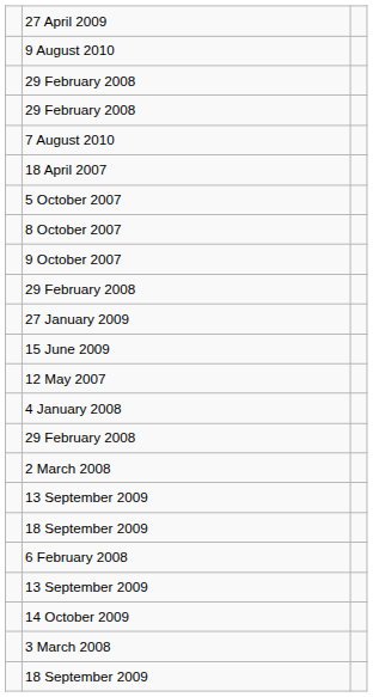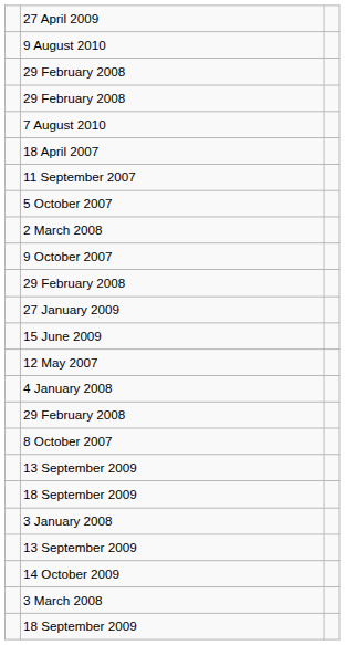 <table class="wikitable" style="font-size: 89%; float: left; width: 26em; margin-right: 1em; height: 700px">
 <tr>
 <td></td>
 <td>27 April 2009</td>
 <td></td>
 </tr>
 <tr>
 <td></td>
 <td>9 August 2010</td>
 <td></td>
 </tr>
 <tr>
 <td></td>
 <td>29 February 2008</td>
 <td></td>
 </tr>
 <tr>
 <td></td>
 <td>29 February 2008</td>
 <td></td>
 </tr>
 <tr>
 <td></td>
 <td>7 August 2010</td>
 <td></td>
 </tr>
 <tr>
 <td></td>
 <td>18 April 2007</td>
 <td></td>
 </tr>
 <tr>
 <td></td>
+<td>11 September 2007</td>
+<td></td>
+</tr>
+<tr>
+<td></td>
 <td>5 October 2007</td>
 <td></td>
 </tr>
 <tr>
 <td></td>
-<td>8 October 2007</td>
+<td>2 March 2008</td>
 <td></td>
 </tr>
 <tr>
 <td></td>
 <td>9 October 2007</td>
 <td></td>
 </tr>
 <tr>
 <td></td>
 <td>29 February 2008</td>
 <td></td>
 </tr>
 <tr>
 <td></td>
 <td>27 January 2009</td>
 <td></td>
 </tr>
 <tr>
 <td></td>
 <td>15 June 2009</td>
 <td></td>
 </tr>
 <tr>
 <td></td>
 <td>12 May 2007</td>
 <td></td>
 </tr>
 <tr>
 <td></td>
 <td>4 January 2008</td>
 <td></td>
 </tr>
 <tr>
 <td></td>
 <td>29 February 2008</td>
 <td></td>
 </tr>
 <tr>
 <td></td>
-<td>2 March 2008</td>
+<td>8 October 2007</td>
 <td></td>
 </tr>
 <tr>
 <td></td>
 <td>13 September 2009</td>
 <td></td>
 </tr>
 <tr>
 <td></td>
 <td>18 September 2009</td>
 <td></td>
 </tr>
 <tr>
 <td></td>
-<td>6 February 2008</td>
+<td>3 January 2008</td>
 <td></td>
 </tr>
 <tr>
 <td></td>
 <td>13 September 2009</td>
 <td></td>
 </tr>
 <tr>
 <td></td>
 <td>14 October 2009</td>
 <td></td>
 </tr>
 <tr>
 <td></td>
 <td>3 March 2008</td>
 <td></td>
 </tr>
 <tr>
 <td></td>
 <td>18 September 2009</td>
 <td></td>
 </tr>
 </table>
